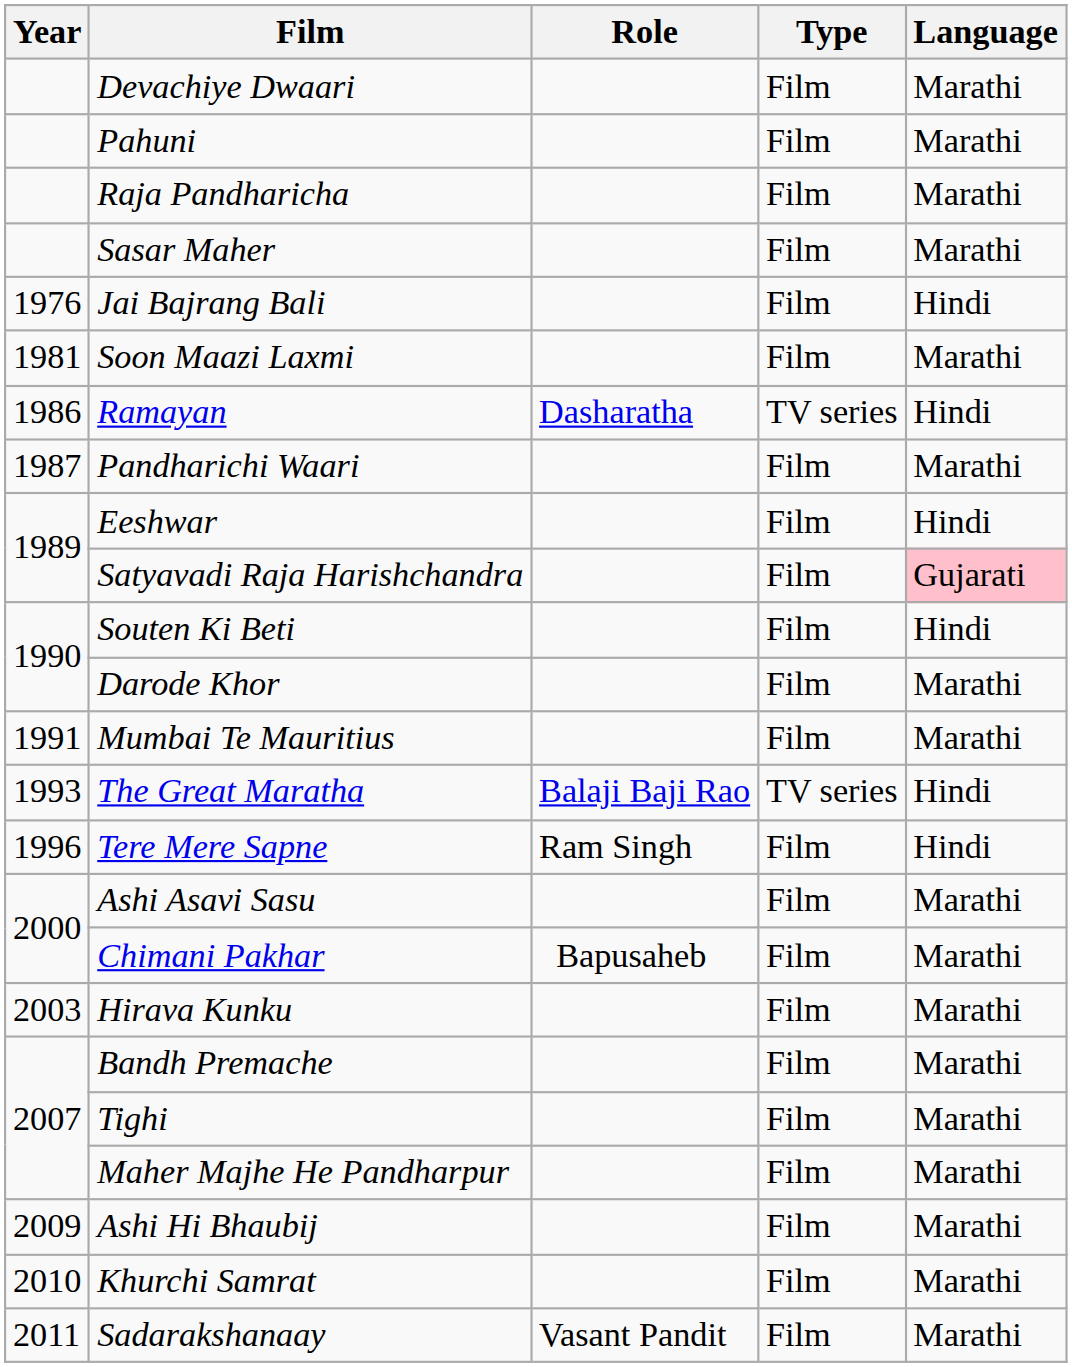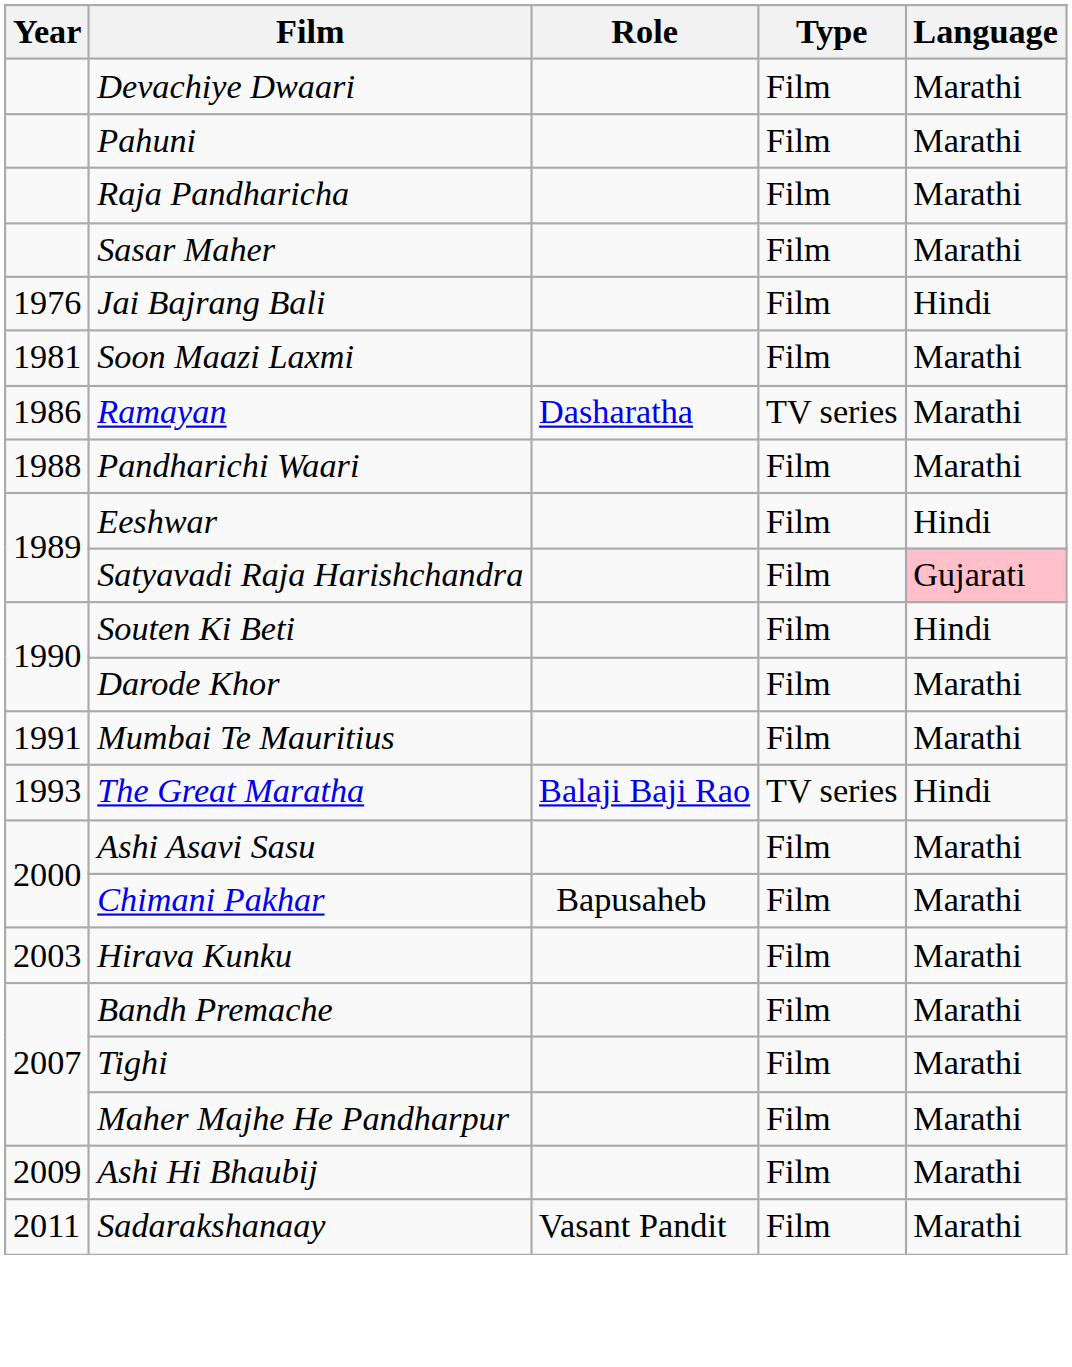 <table class="wikitable sortable">
 <tr style="width:50%; text-align:center;">
 <th><strong>Year</strong></th>
 <th><strong>Film</strong></th>
 <th><strong>Role</strong></th>
 <th><strong>Type</strong></th>
 <th><strong>Language</strong></th>
 </tr>
 <tr>
 <td></td>
 <td><em>Devachiye Dwaari</em></td>
 <td> </td>
 <td>Film</td>
 <td>Marathi</td>
 </tr>
 <tr>
 <td></td>
 <td><em>Pahuni</em></td>
 <td> </td>
 <td>Film</td>
 <td>Marathi</td>
 </tr>
 <tr>
 <td></td>
 <td><em>Raja Pandharicha</em> </td>
 <td> </td>
 <td>Film</td>
 <td>Marathi</td>
 </tr>
 <tr>
 <td></td>
 <td><em>Sasar Maher</em></td>
 <td> </td>
 <td>Film</td>
 <td>Marathi</td>
 </tr>
 <tr>
 <td>1976</td>
 <td><em>Jai Bajrang Bali</em></td>
 <td> </td>
 <td>Film</td>
 <td>Hindi</td>
 </tr>
 <tr>
 <td>1981</td>
 <td><em>Soon Maazi Laxmi</em></td>
 <td> </td>
 <td>Film</td>
 <td>Marathi</td>
 </tr>
 <tr>
 <td>1986</td>
 <td><em><a href='#'>Ramayan</a></em></td>
 <td><a href='#'>Dasharatha</a></td>
 <td>TV series</td>
-<td>Hindi</td>
+<td>Marathi</td>
 </tr>
 <tr>
-<td>1987</td>
+<td>1988</td>
 <td><em>Pandharichi Waari</em></td>
 <td> </td>
 <td>Film</td>
 <td>Marathi</td>
 </tr>
 <tr>
 <td rowspan="2">1989</td>
 <td><em>Eeshwar</em></td>
 <td> </td>
 <td>Film</td>
 <td>Hindi</td>
 </tr>
 <tr>
 <td><em>Satyavadi Raja Harishchandra</em> </td>
 <td> </td>
 <td>Film</td>
 <td style="background: pink;">Gujarati</td>
 </tr>
 <tr>
 <td rowspan="2">1990</td>
 <td><em>Souten Ki Beti</em></td>
 <td> </td>
 <td>Film</td>
 <td>Hindi</td>
 </tr>
 <tr>
 <td><em>Darode Khor</em></td>
 <td> </td>
 <td>Film</td>
 <td>Marathi</td>
 </tr>
 <tr>
 <td>1991</td>
 <td><em>Mumbai Te Mauritius</em></td>
 <td> </td>
 <td>Film</td>
 <td>Marathi</td>
 </tr>
 <tr>
 <td>1993</td>
 <td><em><a href='#'>The Great Maratha</a></em></td>
 <td><a href='#'>Balaji Baji Rao</a></td>
 <td>TV series</td>
-<td>Hindi</td>
-</tr>
-<tr>
-<td>1996</td>
-<td><em><a href='#'>Tere Mere Sapne</a></em></td>
-<td>Ram Singh</td>
-<td>Film</td>
 <td>Hindi</td>
 </tr>
 <tr>
 <td rowspan="2">2000</td>
 <td><em>Ashi Asavi Sasu</em></td>
 <td> </td>
 <td>Film</td>
 <td>Marathi</td>
 </tr>
 <tr>
 <td><em><a href='#'>Chimani Pakhar</a></em></td>
 <td>  Bapusaheb</td>
 <td>Film</td>
 <td>Marathi</td>
 </tr>
 <tr>
 <td>2003</td>
 <td><em>Hirava Kunku</em></td>
 <td> </td>
 <td>Film</td>
 <td>Marathi</td>
 </tr>
 <tr>
 <td rowspan="3">2007</td>
 <td><em>Bandh Premache</em></td>
 <td> </td>
 <td>Film</td>
 <td>Marathi</td>
 </tr>
 <tr>
 <td><em>Tighi</em></td>
 <td> </td>
 <td>Film</td>
 <td>Marathi</td>
 </tr>
 <tr>
 <td><em>Maher Majhe He Pandharpur</em> </td>
 <td> </td>
 <td>Film</td>
 <td>Marathi</td>
 </tr>
 <tr>
 <td>2009</td>
 <td><em>Ashi Hi Bhaubij</em></td>
 <td> </td>
 <td>Film</td>
 <td>Marathi</td>
 </tr>
 <tr>
-<td>2010</td>
-<td><em>Khurchi Samrat</em></td>
-<td> </td>
-<td>Film</td>
-<td>Marathi</td>
-</tr>
-<tr>
 <td>2011</td>
 <td><em>Sadarakshanaay</em></td>
 <td>Vasant Pandit</td>
 <td>Film</td>
 <td>Marathi</td>
 </tr>
 </table>
